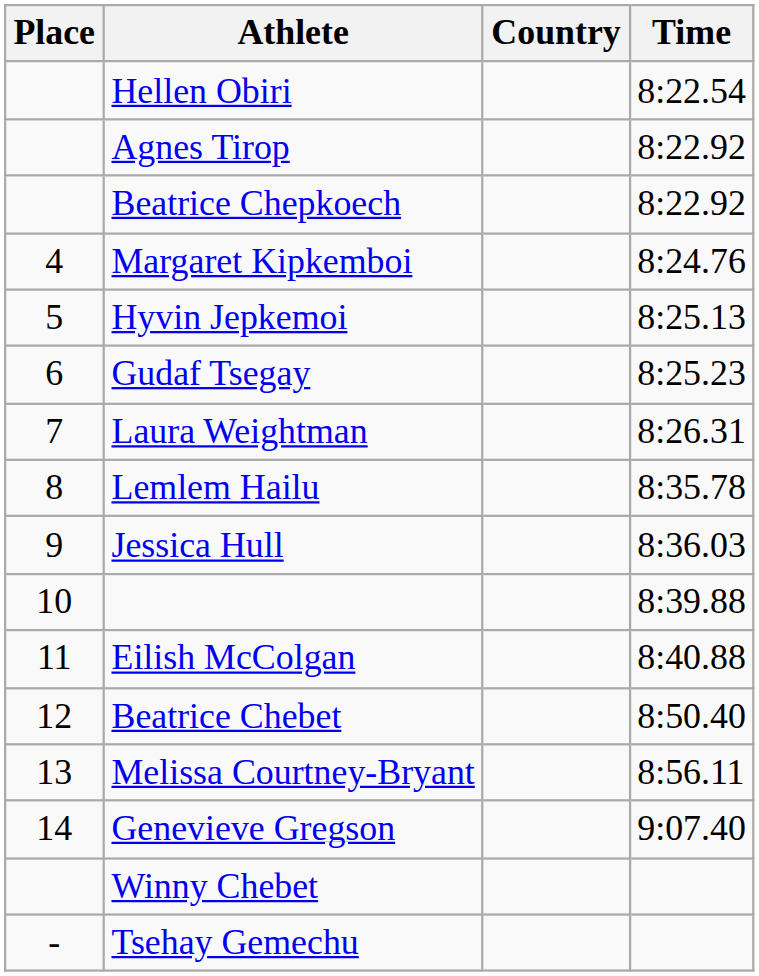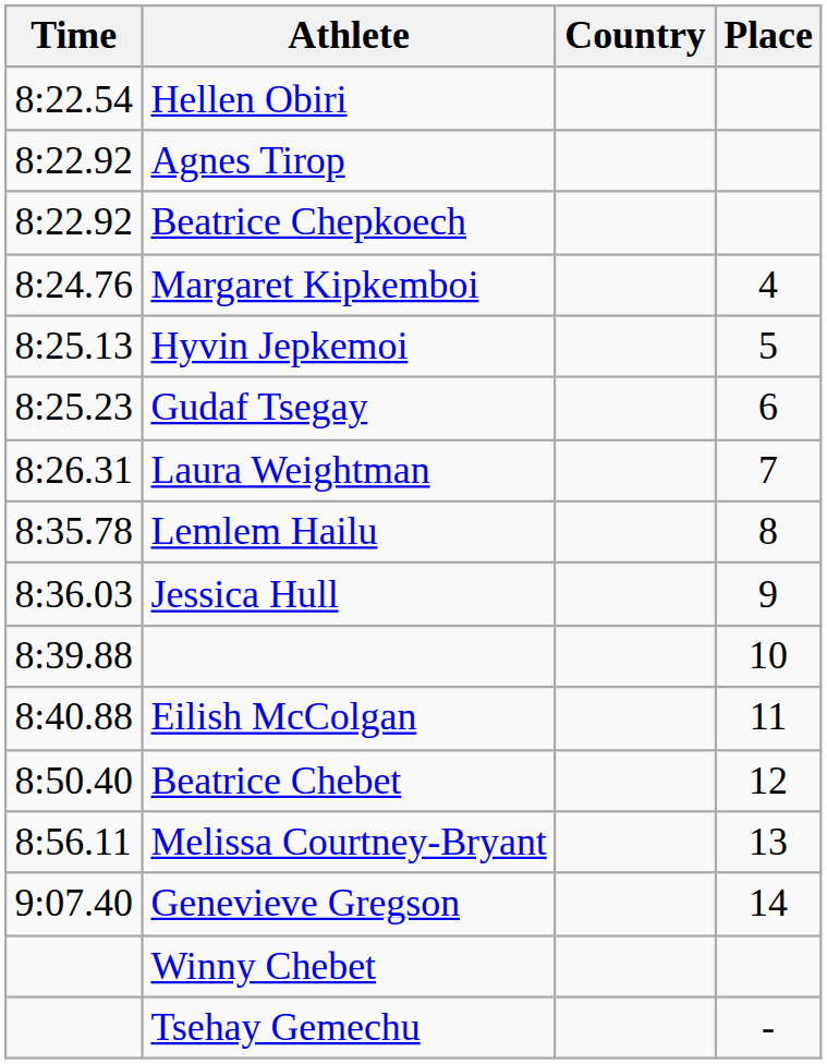 <table class="wikitable mw-datatable sortable">
 <tr>
-<th>Place</th>
+<th>Time</th>
 <th>Athlete</th>
 <th>Country</th>
-<th>Time</th>
+<th>Place</th>
 </tr>
 <tr>
-<td align=center></td>
+<td>8:22.54 </td>
 <td><a href='#'>Hellen Obiri</a></td>
 <td></td>
-<td>8:22.54 </td>
+<td align=center></td>
 </tr>
 <tr>
-<td align=center></td>
+<td>8:22.92 </td>
 <td><a href='#'>Agnes Tirop</a></td>
 <td></td>
-<td>8:22.92 </td>
+<td align=center></td>
 </tr>
 <tr>
-<td align=center></td>
+<td>8:22.92 </td>
 <td><a href='#'>Beatrice Chepkoech</a></td>
 <td></td>
-<td>8:22.92 </td>
+<td align=center></td>
 </tr>
 <tr>
-<td align=center>4</td>
+<td>8:24.76 </td>
 <td><a href='#'>Margaret Kipkemboi</a></td>
 <td></td>
-<td>8:24.76 </td>
+<td align=center>4</td>
 </tr>
 <tr>
-<td align=center>5</td>
+<td>8:25.13 </td>
 <td><a href='#'>Hyvin Jepkemoi</a></td>
 <td></td>
-<td>8:25.13 </td>
+<td align=center>5</td>
 </tr>
 <tr>
-<td align=center>6</td>
+<td>8:25.23 </td>
 <td><a href='#'>Gudaf Tsegay</a></td>
 <td></td>
-<td>8:25.23 </td>
+<td align=center>6</td>
 </tr>
 <tr>
-<td align=center>7</td>
+<td>8:26.31</td>
 <td><a href='#'>Laura Weightman</a></td>
 <td></td>
-<td>8:26.31</td>
+<td align=center>7</td>
 </tr>
 <tr>
-<td align=center>8</td>
+<td>8:35.78</td>
 <td><a href='#'>Lemlem Hailu</a></td>
 <td></td>
-<td>8:35.78</td>
+<td align=center>8</td>
 </tr>
 <tr>
-<td align=center>9</td>
+<td>8:36.03 <strong></strong></td>
 <td><a href='#'>Jessica Hull</a></td>
 <td></td>
-<td>8:36.03 <strong></strong></td>
+<td align=center>9</td>
 </tr>
 <tr>
-<td align=center>10</td>
+<td>8:39.88 </td>
 <td></td>
 <td></td>
-<td>8:39.88 </td>
+<td align=center>10</td>
 </tr>
 <tr>
-<td align=center>11</td>
+<td>8:40.88</td>
 <td><a href='#'>Eilish McColgan</a></td>
 <td></td>
-<td>8:40.88</td>
+<td align=center>11</td>
 </tr>
 <tr>
-<td align=center>12</td>
+<td>8:50.40</td>
 <td><a href='#'>Beatrice Chebet</a></td>
 <td></td>
-<td>8:50.40</td>
+<td align=center>12</td>
 </tr>
 <tr>
-<td align=center>13</td>
+<td>8:56.11</td>
 <td><a href='#'>Melissa Courtney-Bryant</a></td>
 <td></td>
-<td>8:56.11</td>
+<td align=center>13</td>
 </tr>
 <tr>
-<td align=center>14</td>
+<td>9:07.40</td>
 <td><a href='#'>Genevieve Gregson</a></td>
 <td></td>
-<td>9:07.40</td>
+<td align=center>14</td>
 </tr>
 <tr>
-<td align=center></td>
+<td></td>
 <td><a href='#'>Winny Chebet</a></td>
 <td></td>
-<td></td>
+<td align=center></td>
 </tr>
 <tr>
-<td align=center>-</td>
+<td></td>
 <td><a href='#'>Tsehay Gemechu</a></td>
 <td></td>
-<td></td>
+<td align=center>-</td>
 </tr>
 </table>
